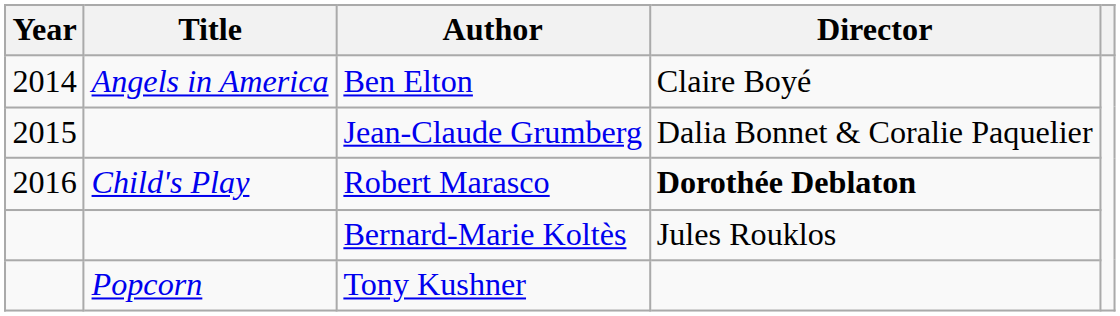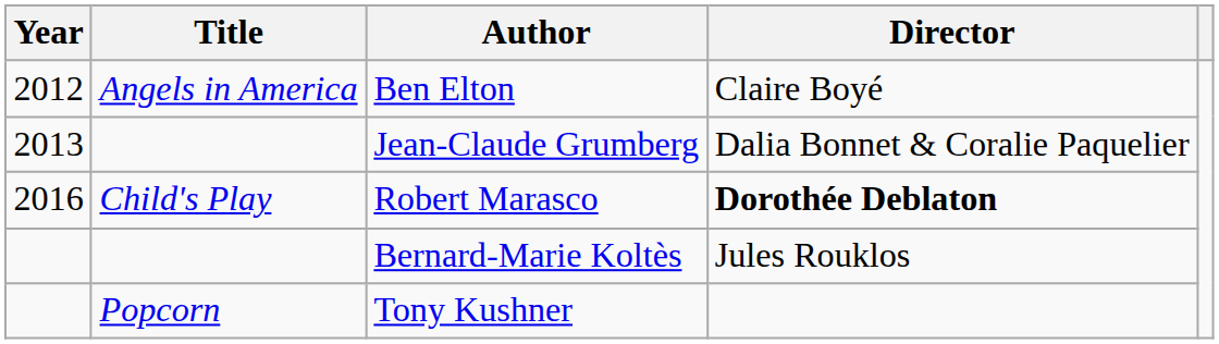 <table class="wikitable">
 <tr>
 <th>Year</th>
 <th>Title</th>
 <th>Author</th>
 <th>Director</th>
 <th scope="col" class="unsortable"></th>
 </tr>
 <tr>
-<td>2014</td>
+<td>2012</td>
 <td><em><a href='#'>Angels in America</a></em></td>
 <td><a href='#'>Ben Elton</a></td>
 <td>Claire Boyé</td>
 <td rowspan=5></td>
 </tr>
 <tr>
-<td>2015</td>
+<td>2013</td>
 <td></td>
 <td><a href='#'>Jean-Claude Grumberg</a></td>
 <td>Dalia Bonnet & Coralie Paquelier</td>
 </tr>
 <tr>
 <td>2016</td>
 <td><em><a href='#'>Child's Play</a></em></td>
 <td><a href='#'>Robert Marasco</a></td>
 <td><strong>Dorothée Deblaton</strong></td>
 </tr>
 <tr>
 <td></td>
 <td></td>
 <td><a href='#'>Bernard-Marie Koltès</a></td>
 <td>Jules Rouklos</td>
 </tr>
 <tr>
 <td></td>
 <td><em><a href='#'>Popcorn</a></em></td>
 <td><a href='#'>Tony Kushner</a></td>
 </tr>
 </table>
